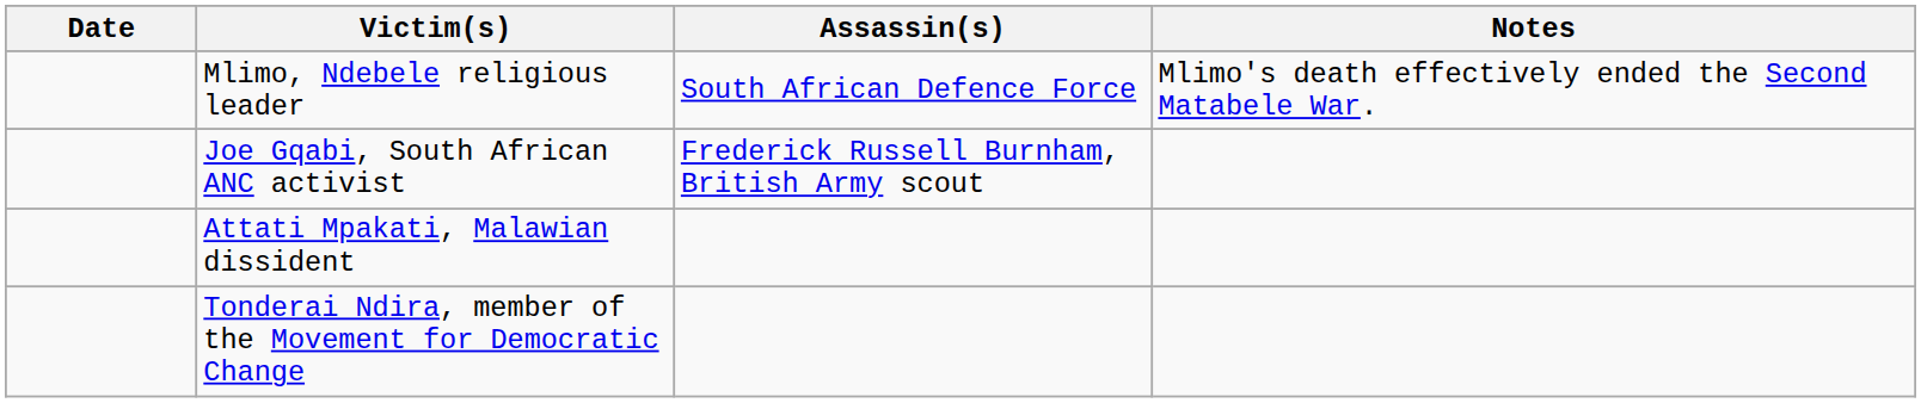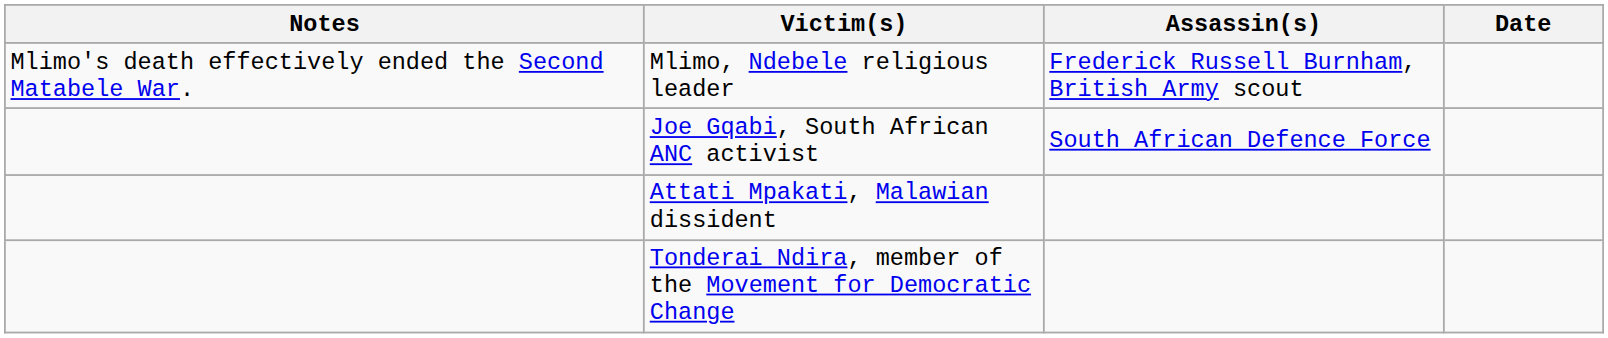 <table class="wikitable sortable" style="width:100%">
 <tr>
-<th style="width:10%">Date</th>
+<th style="width:40%">Notes</th>
 <th style="width:25%">Victim(s)</th>
 <th style="width:25%">Assassin(s)</th>
-<th style="width:40%">Notes</th>
+<th style="width:10%">Date</th>
 </tr>
 <tr>
+<td>Mlimo's death effectively ended the <a href='#'>Second Matabele War</a>.</td>
+<td>Mlimo, <a href='#'>Ndebele</a> religious leader</td>
+<td><a href='#'>Frederick Russell Burnham</a>, <a href='#'>British Army</a> scout</td>
 <td></td>
-<td>Mlimo, <a href='#'>Ndebele</a> religious leader</td>
-<td><a href='#'>South African Defence Force</a></td>
-<td>Mlimo's death effectively ended the <a href='#'>Second Matabele War</a>.</td>
 </tr>
 <tr>
 <td></td>
 <td><a href='#'>Joe Gqabi</a>, South African <a href='#'>ANC</a> activist</td>
-<td><a href='#'>Frederick Russell Burnham</a>, <a href='#'>British Army</a> scout</td>
+<td><a href='#'>South African Defence Force</a></td>
 <td></td>
 </tr>
 <tr>
 <td></td>
 <td><a href='#'>Attati Mpakati</a>, <a href='#'>Malawian</a> dissident</td>
 <td></td>
 <td></td>
 </tr>
 <tr>
 <td></td>
 <td><a href='#'>Tonderai Ndira</a>, member of the <a href='#'>Movement for Democratic Change</a></td>
 <td></td>
 <td></td>
 </tr>
 </table>
